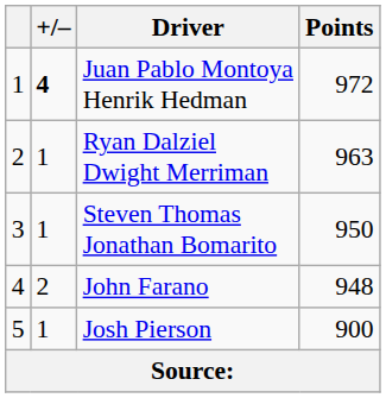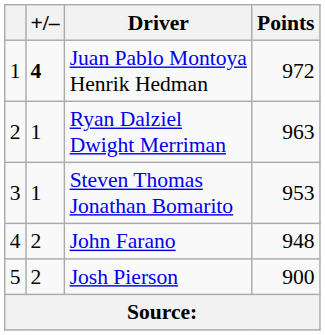 <table class="wikitable" style="font-size: 95%;">
 <tr>
 <th scope="col"></th>
 <th scope="col">+/–</th>
 <th scope="col">Driver</th>
 <th scope="col">Points</th>
 </tr>
 <tr>
 <td align=center>1</td>
 <td align="left"><strong> 4</strong></td>
 <td> <a href='#'>Juan Pablo Montoya</a><br> Henrik Hedman</td>
 <td align=right>972</td>
 </tr>
 <tr>
 <td align=center>2</td>
 <td align="left"> 1</td>
 <td> <a href='#'>Ryan Dalziel</a><br> <a href='#'>Dwight Merriman</a></td>
 <td align=right>963</td>
 </tr>
 <tr>
 <td align=center>3</td>
 <td align="left"> 1</td>
 <td> <a href='#'>Steven Thomas</a><br> <a href='#'>Jonathan Bomarito</a></td>
-<td align=right>950</td>
+<td align=right>953</td>
 </tr>
 <tr>
 <td align=center>4</td>
 <td align="left"> 2</td>
 <td> <a href='#'>John Farano</a></td>
 <td align=right>948</td>
 </tr>
 <tr>
 <td align=center>5</td>
-<td align="left"> 1</td>
+<td align="left"> 2</td>
 <td> <a href='#'>Josh Pierson</a></td>
 <td align=right>900</td>
 </tr>
 <tr>
 <th colspan=5>Source:</th>
 </tr>
 </table>
